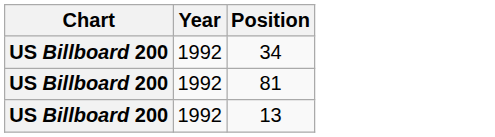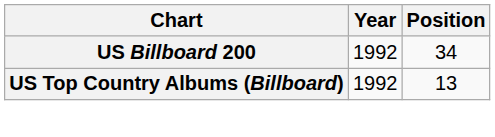 <table class="wikitable plainrowheaders" style="text-align:center">
 <tr>
 <th scope="col">Chart</th>
 <th scope="col">Year</th>
 <th scope="col">Position</th>
 </tr>
 <tr>
 <th scope="row">US <em>Billboard</em> 200</th>
 <td>1992</td>
 <td>34</td>
 </tr>
 <tr>
-<th scope="row">US <em>Billboard</em> 200</th>
-<td>1992</td>
-<td>81</td>
-</tr>
-<tr>
-<th scope="row">US <em>Billboard</em> 200</th>
+<th scope="row">US Top Country Albums (<em>Billboard</em>)</th>
 <td>1992</td>
 <td>13</td>
 </tr>
 </table>
